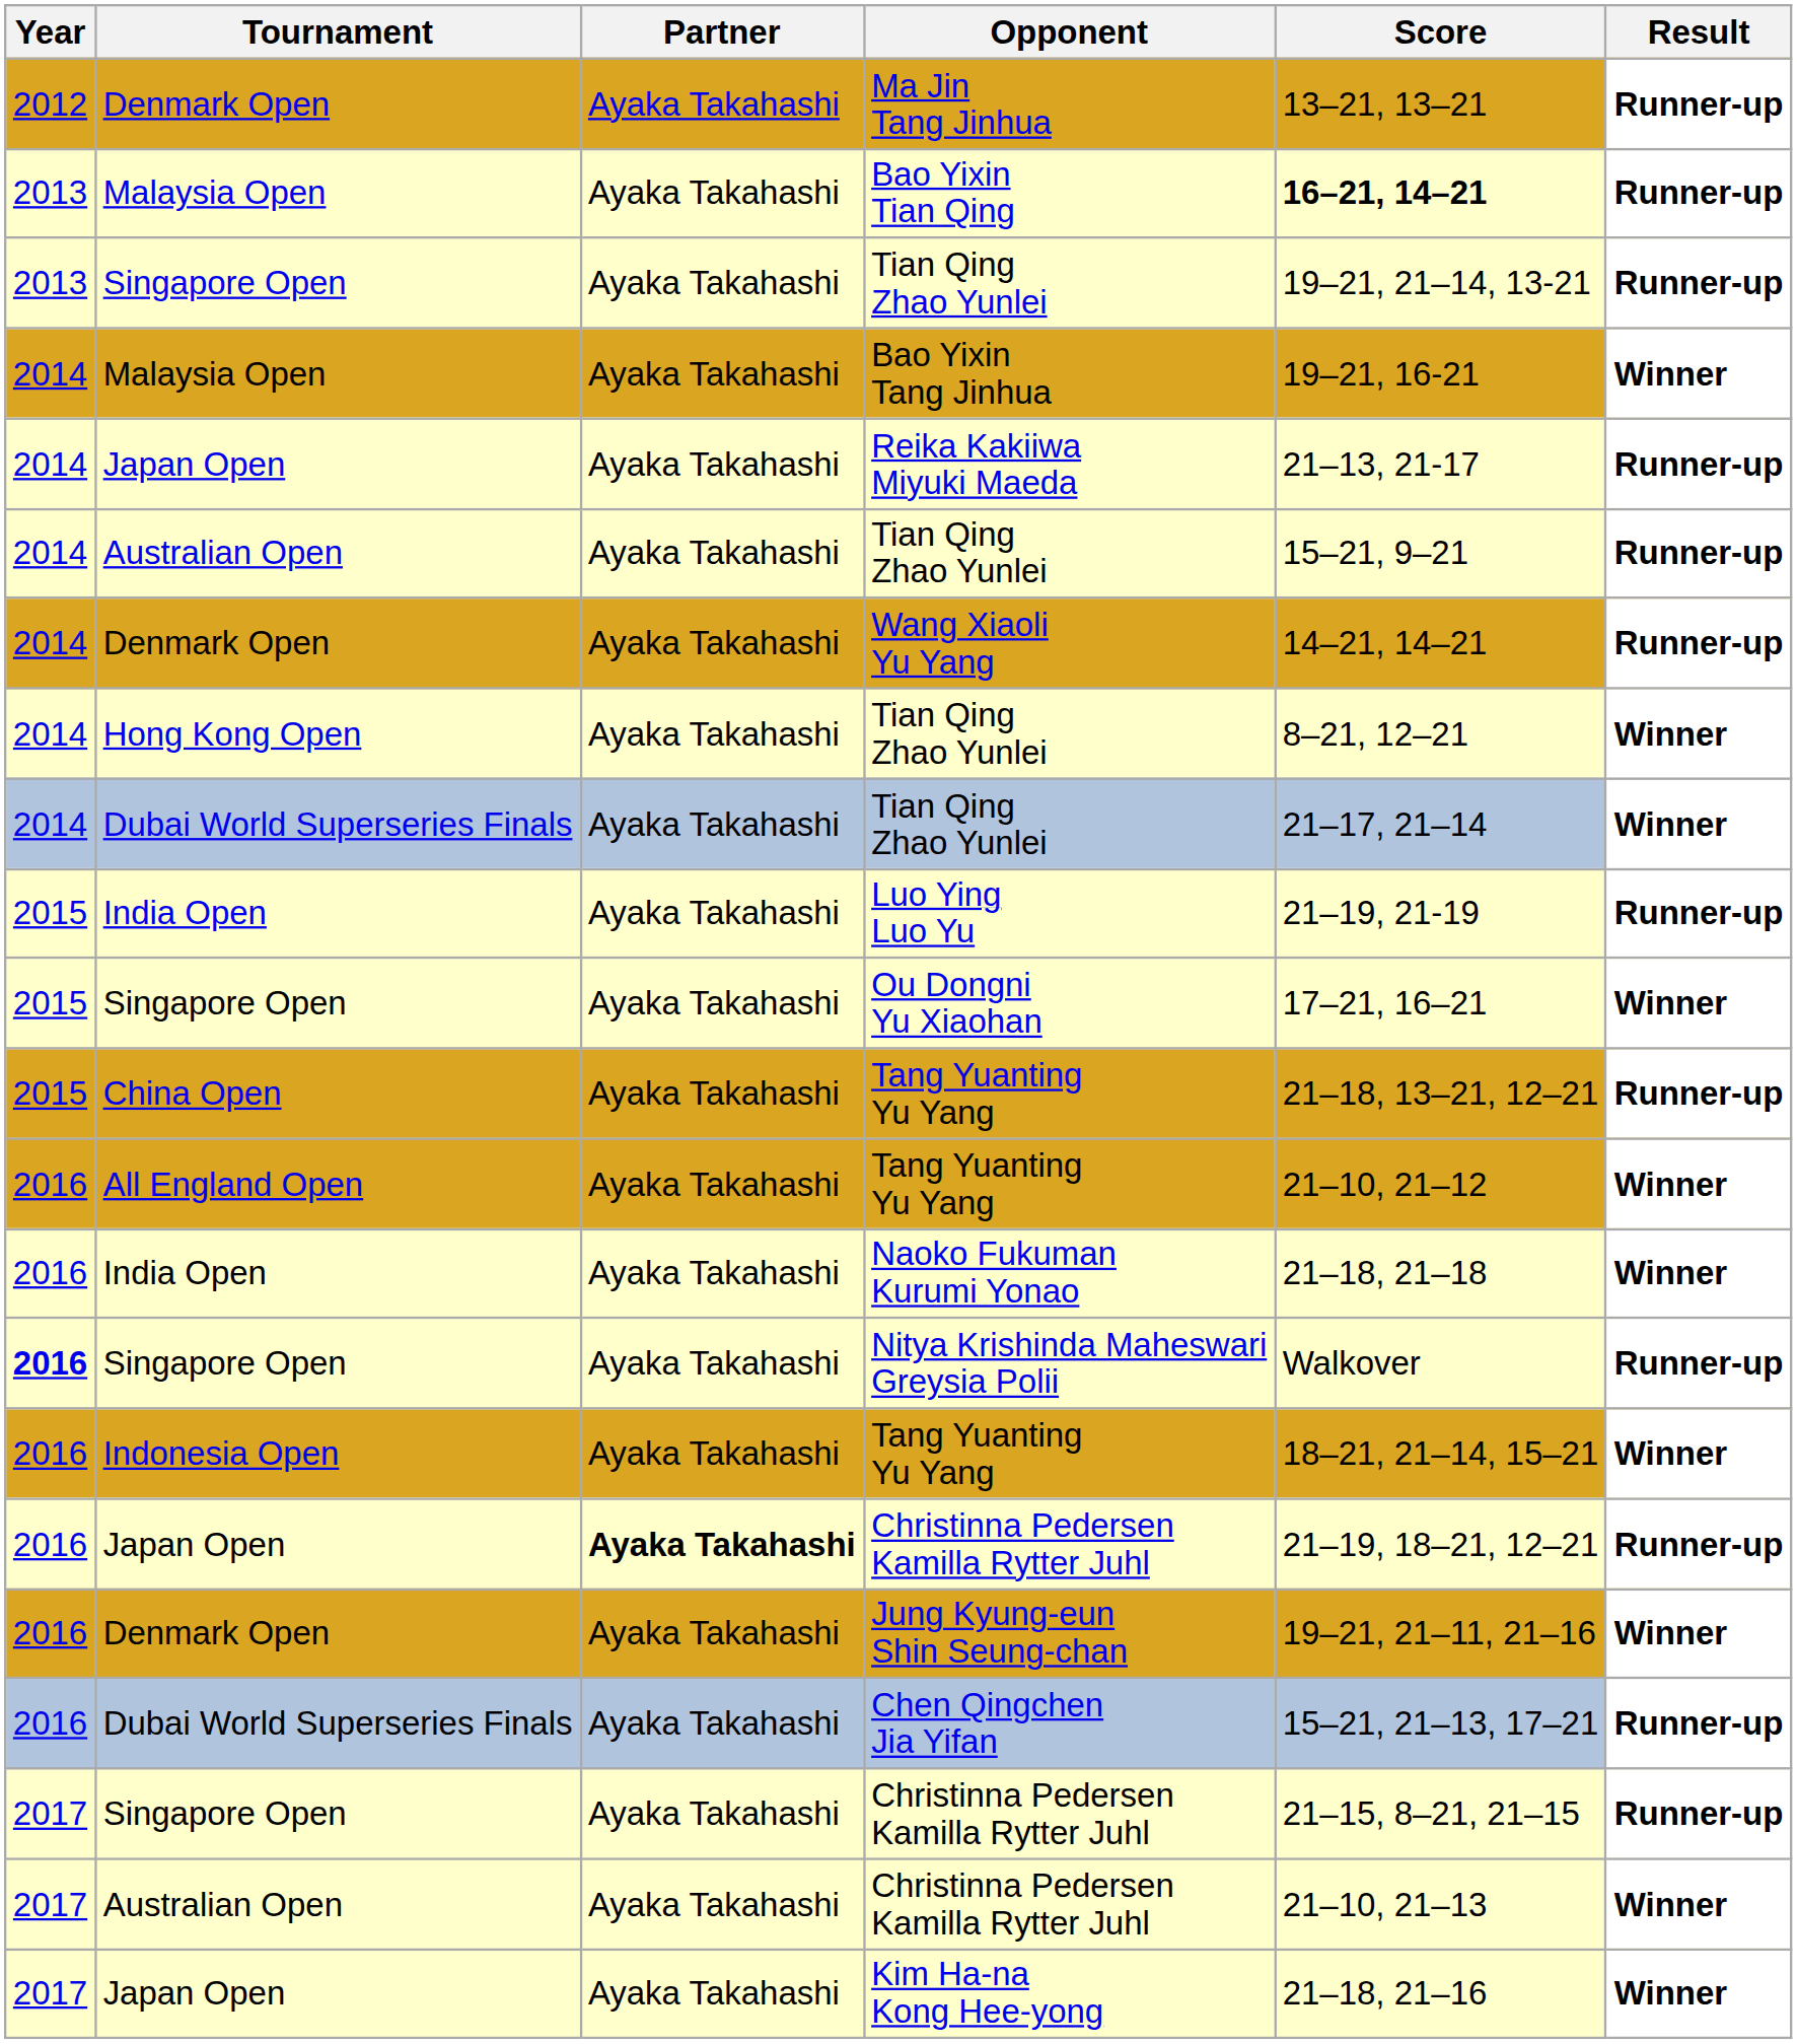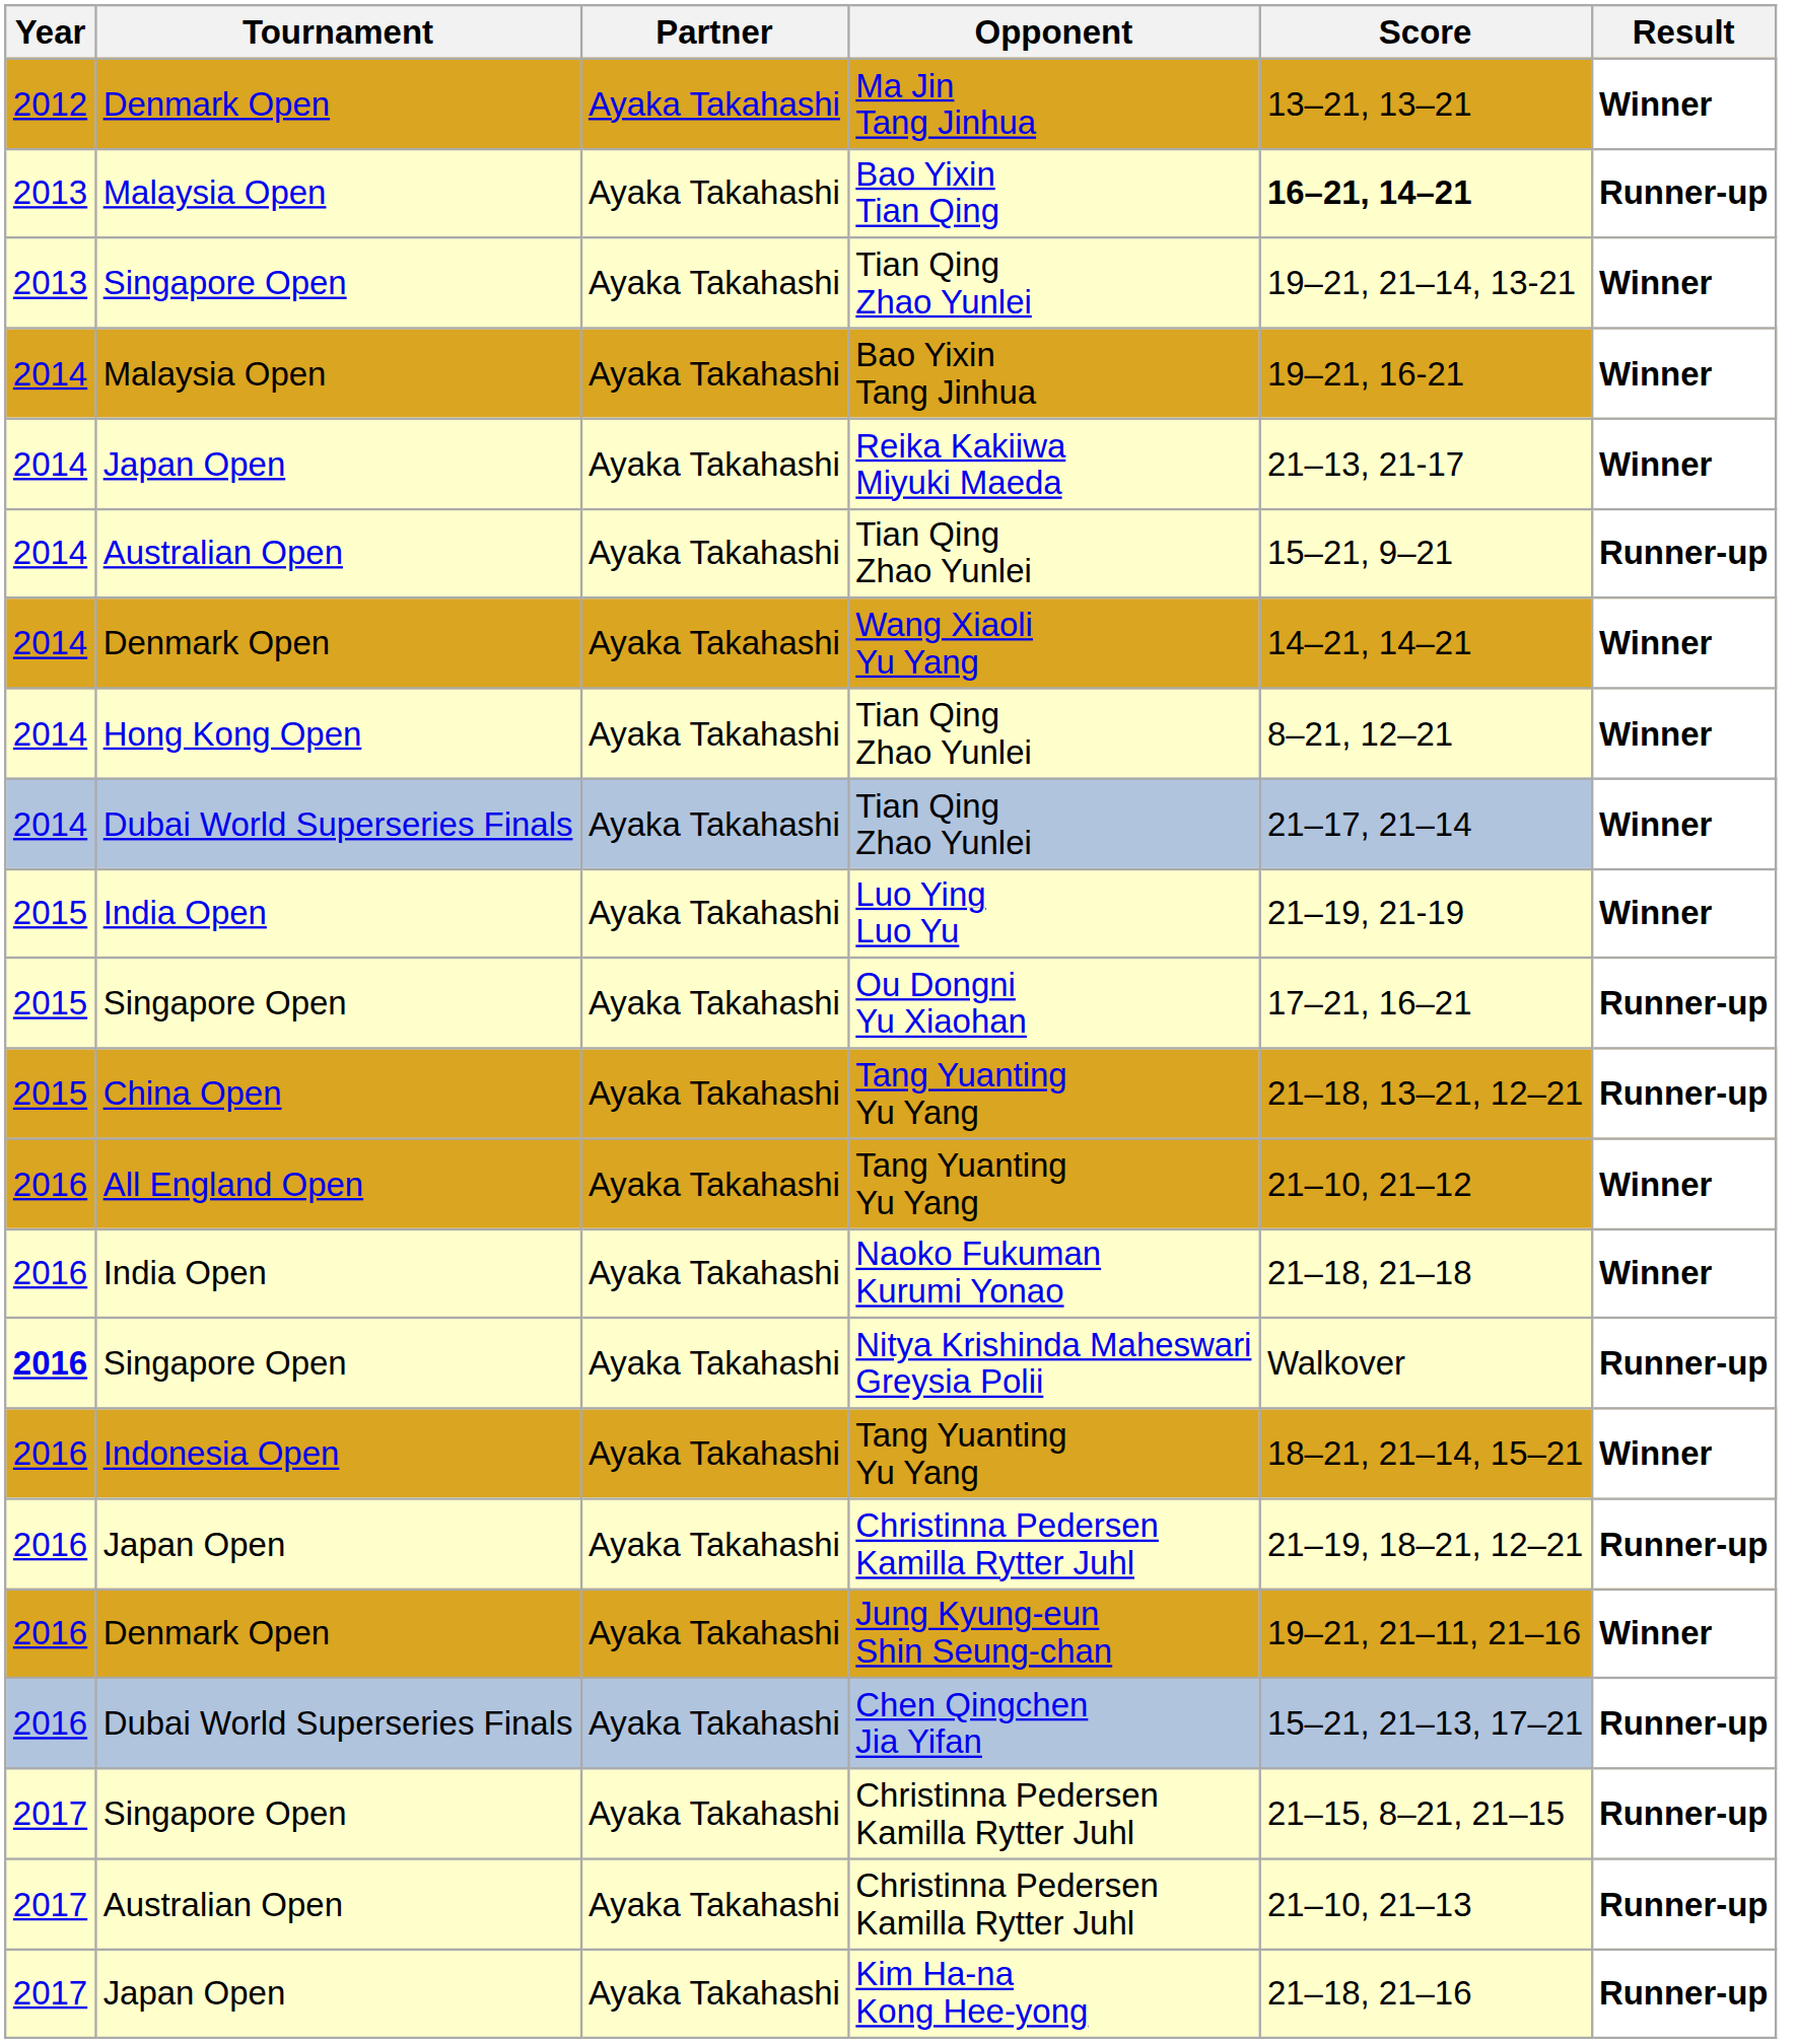 <table class="sortable wikitable" style="font-size: 90%">
 <tr>
 <th>Year</th>
 <th>Tournament</th>
 <th>Partner</th>
 <th>Opponent</th>
 <th>Score</th>
 <th>Result</th>
 </tr>
 <tr style="background:#DAA520">
 <td align="center"><a href='#'>2012</a></td>
 <td align="left"><a href='#'>Denmark Open</a></td>
 <td align="left"> <a href='#'>Ayaka Takahashi</a></td>
 <td align="left"> <a href='#'>Ma Jin</a> <br>  <a href='#'>Tang Jinhua</a></td>
 <td align="left">13–21, 13–21</td>
-<td style="text-align:left; background:white"> <strong>Runner-up</strong></td>
+<td style="text-align:left; background:white"> <strong>Winner</strong></td>
 </tr>
 <tr style="background:#FFFFCC">
 <td align="center"><a href='#'>2013</a></td>
 <td align="left"><a href='#'>Malaysia Open</a></td>
 <td align="left"> Ayaka Takahashi</td>
 <td align="left"> <a href='#'>Bao Yixin</a> <br>  <a href='#'>Tian Qing</a></td>
 <td align="left"><strong>16–21, 14–21</strong></td>
 <td style="text-align:left; background:white"> <strong>Runner-up</strong></td>
 </tr>
 <tr style="background:#FFFFCC">
 <td align="center"><a href='#'>2013</a></td>
 <td align="left"><a href='#'>Singapore Open</a></td>
 <td align="left"> Ayaka Takahashi</td>
 <td align="left"> Tian Qing <br>  <a href='#'>Zhao Yunlei</a></td>
 <td align="left">19–21, 21–14, 13-21</td>
-<td style="text-align:left; background:white"> <strong>Runner-up</strong></td>
+<td style="text-align:left; background:white"> <strong>Winner</strong></td>
 </tr>
 <tr style="background:#DAA520">
 <td align="center"><a href='#'>2014</a></td>
 <td align="left">Malaysia Open</td>
 <td align="left"> Ayaka Takahashi</td>
 <td align="left"> Bao Yixin <br>  Tang Jinhua</td>
 <td align="left">19–21, 16-21</td>
 <td style="text-align:left; background:white"> <strong>Winner</strong></td>
 </tr>
 <tr style="background:#FFFFCC">
 <td align="center"><a href='#'>2014</a></td>
 <td align="left"><a href='#'>Japan Open</a></td>
 <td align="left"> Ayaka Takahashi</td>
 <td align="left"> <a href='#'>Reika Kakiiwa</a> <br>  <a href='#'>Miyuki Maeda</a></td>
 <td align="left">21–13, 21-17</td>
-<td style="text-align:left; background:white"> <strong>Runner-up</strong></td>
+<td style="text-align:left; background:white"> <strong>Winner</strong></td>
 </tr>
 <tr style="background:#FFFFCC">
 <td align="center"><a href='#'>2014</a></td>
 <td align="left"><a href='#'>Australian Open</a></td>
 <td align="left"> Ayaka Takahashi</td>
 <td align="left"> Tian Qing <br>  Zhao Yunlei</td>
 <td align="left">15–21, 9–21</td>
 <td style="text-align:left; background:white"> <strong>Runner-up</strong></td>
 </tr>
 <tr style="background:#DAA520">
 <td align="center"><a href='#'>2014</a></td>
 <td align="left">Denmark Open</td>
 <td align="left"> Ayaka Takahashi</td>
 <td align="left"> <a href='#'>Wang Xiaoli</a> <br>  <a href='#'>Yu Yang</a></td>
 <td align="left">14–21, 14–21</td>
-<td style="text-align:left; background:white"> <strong>Runner-up</strong></td>
+<td style="text-align:left; background:white"> <strong>Winner</strong></td>
 </tr>
 <tr style="background:#FFFFCC">
 <td align="center"><a href='#'>2014</a></td>
 <td align="left"><a href='#'>Hong Kong Open</a></td>
 <td align="left"> Ayaka Takahashi</td>
 <td align="left"> Tian Qing <br>  Zhao Yunlei</td>
 <td align="left">8–21, 12–21</td>
 <td style="text-align:left; background:white"> <strong>Winner</strong></td>
 </tr>
 <tr style="background:#B0C4DE">
 <td align="center"><a href='#'>2014</a></td>
 <td align="left"><a href='#'>Dubai World Superseries Finals</a></td>
 <td align="left"> Ayaka Takahashi</td>
 <td align="left"> Tian Qing <br>  Zhao Yunlei</td>
 <td align="left">21–17, 21–14</td>
 <td style="text-align:left; background:white"> <strong>Winner</strong></td>
 </tr>
 <tr style="background:#FFFFCC">
 <td align="center"><a href='#'>2015</a></td>
 <td align="left"><a href='#'>India Open</a></td>
 <td align="left"> Ayaka Takahashi</td>
 <td align="left"> <a href='#'>Luo Ying</a> <br>  <a href='#'>Luo Yu</a></td>
 <td align="left">21–19, 21-19</td>
-<td style="text-align:left; background:white"> <strong>Runner-up</strong></td>
+<td style="text-align:left; background:white"> <strong>Winner</strong></td>
 </tr>
 <tr style="background:#FFFFCC">
 <td align="center"><a href='#'>2015</a></td>
 <td align="left">Singapore Open</td>
 <td align="left"> Ayaka Takahashi</td>
 <td align="left"> <a href='#'>Ou Dongni</a> <br>  <a href='#'>Yu Xiaohan</a></td>
 <td align="left">17–21, 16–21</td>
-<td style="text-align:left; background:white"> <strong>Winner</strong></td>
+<td style="text-align:left; background:white"> <strong>Runner-up</strong></td>
 </tr>
 <tr style="background:#DAA520">
 <td align="center"><a href='#'>2015</a></td>
 <td align="left"><a href='#'>China Open</a></td>
 <td align="left"> Ayaka Takahashi</td>
 <td align="left"> <a href='#'>Tang Yuanting</a> <br>  Yu Yang</td>
 <td align="left">21–18, 13–21, 12–21</td>
 <td style="text-align:left; background:white"> <strong>Runner-up</strong></td>
 </tr>
 <tr style="background:#DAA520">
 <td align="center"><a href='#'>2016</a></td>
 <td align="left"><a href='#'>All England Open</a></td>
 <td align="left"> Ayaka Takahashi</td>
 <td align="left"> Tang Yuanting <br>  Yu Yang</td>
 <td align="left">21–10, 21–12</td>
 <td style="text-align:left; background:white"> <strong>Winner</strong></td>
 </tr>
 <tr style="background:#FFFFCC">
 <td align="center"><a href='#'>2016</a></td>
 <td align="left">India Open</td>
 <td align="left"> Ayaka Takahashi</td>
 <td align="left"> <a href='#'>Naoko Fukuman</a> <br>  <a href='#'>Kurumi Yonao</a></td>
 <td align="left">21–18, 21–18</td>
 <td style="text-align:left; background:white"> <strong>Winner</strong></td>
 </tr>
 <tr style="background:#FFFFCC">
 <td align="center"><strong><a href='#'>2016</a></strong></td>
 <td align="left">Singapore Open</td>
 <td align="left"> Ayaka Takahashi</td>
 <td align="left"> <a href='#'>Nitya Krishinda Maheswari</a> <br>  <a href='#'>Greysia Polii</a></td>
 <td align="left">Walkover</td>
 <td style="text-align:left; background:white"> <strong>Runner-up</strong></td>
 </tr>
 <tr style="background:#DAA520">
 <td align="center"><a href='#'>2016</a></td>
 <td align="left"><a href='#'>Indonesia Open</a></td>
 <td align="left"> Ayaka Takahashi</td>
 <td align="left"> Tang Yuanting <br>  Yu Yang</td>
 <td align="left">18–21, 21–14, 15–21</td>
 <td style="text-align:left; background:white"> <strong>Winner</strong></td>
 </tr>
 <tr style="background:#FFFFCC">
 <td align="center"><a href='#'>2016</a></td>
 <td align="left">Japan Open</td>
-<td align="left"><strong> Ayaka Takahashi</strong></td>
+<td align="left"> Ayaka Takahashi</td>
 <td align="left"> <a href='#'>Christinna Pedersen</a> <br>  <a href='#'>Kamilla Rytter Juhl</a></td>
 <td align="left">21–19, 18–21, 12–21</td>
 <td style="text-align:left; background:white"> <strong>Runner-up</strong></td>
 </tr>
 <tr style="background:#DAA520">
 <td align="center"><a href='#'>2016</a></td>
 <td align="left">Denmark Open</td>
 <td align="left"> Ayaka Takahashi</td>
 <td align="left"> <a href='#'>Jung Kyung-eun</a> <br>  <a href='#'>Shin Seung-chan</a></td>
 <td align="left">19–21, 21–11, 21–16</td>
 <td style="text-align:left; background:white"> <strong>Winner</strong></td>
 </tr>
 <tr style="background:#B0C4DE">
 <td align="center"><a href='#'>2016</a></td>
 <td align="left">Dubai World Superseries Finals</td>
 <td align="left"> Ayaka Takahashi</td>
 <td align="left"> <a href='#'>Chen Qingchen</a> <br>  <a href='#'>Jia Yifan</a></td>
 <td align="left">15–21, 21–13, 17–21</td>
 <td style="text-align:left; background:white"> <strong>Runner-up</strong></td>
 </tr>
 <tr style="background:#FFFFCC">
 <td align="center"><a href='#'>2017</a></td>
 <td align="left">Singapore Open</td>
 <td align="left"> Ayaka Takahashi</td>
 <td align="left"> Christinna Pedersen <br>  Kamilla Rytter Juhl</td>
 <td align="left">21–15, 8–21, 21–15</td>
 <td style="text-align:left; background:white"> <strong>Runner-up</strong></td>
 </tr>
 <tr style="background:#FFFFCC">
 <td align="center"><a href='#'>2017</a></td>
 <td align="left">Australian Open</td>
 <td align="left"> Ayaka Takahashi</td>
 <td align="left"> Christinna Pedersen <br>  Kamilla Rytter Juhl</td>
 <td align="left">21–10, 21–13</td>
-<td style="text-align:left; background:white"> <strong>Winner</strong></td>
+<td style="text-align:left; background:white"> <strong>Runner-up</strong></td>
 </tr>
 <tr style="background:#FFFFCC">
 <td align="center"><a href='#'>2017</a></td>
 <td align="left">Japan Open</td>
 <td align="left"> Ayaka Takahashi</td>
 <td align="left"> <a href='#'>Kim Ha-na</a> <br>  <a href='#'>Kong Hee-yong</a></td>
 <td align="left">21–18, 21–16</td>
-<td style="text-align:left; background:white"> <strong>Winner</strong></td>
+<td style="text-align:left; background:white"> <strong>Runner-up</strong></td>
 </tr>
 </table>
